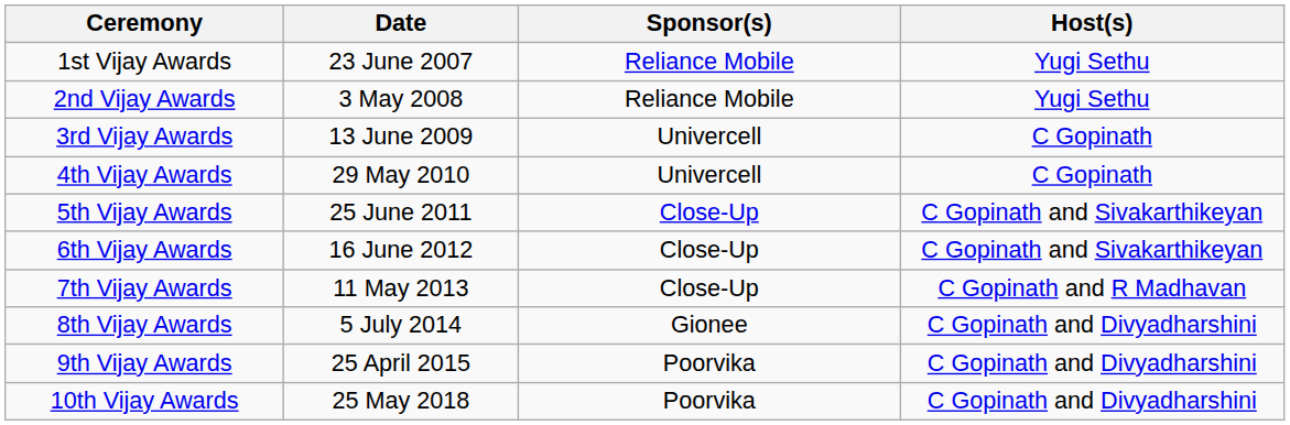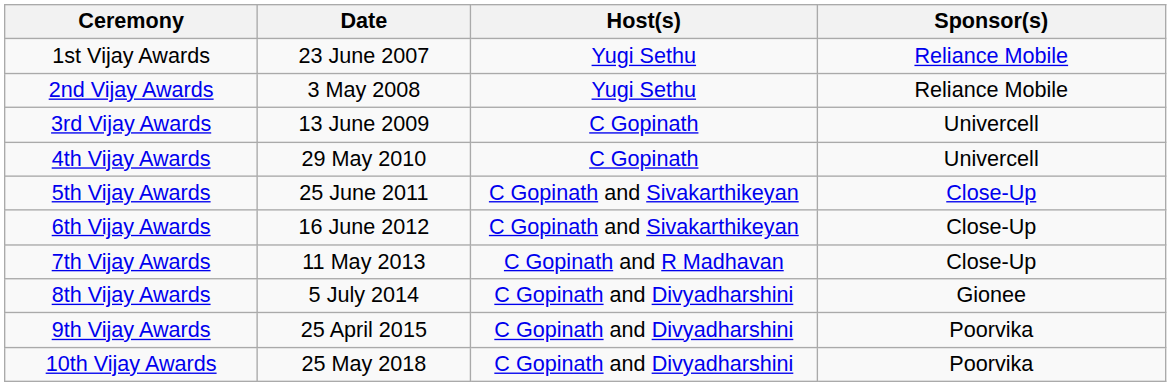 <table class="sortable wikitable" style="text-align: center">
 <tr>
 <th style="width:180px;">Ceremony</th>
 <th style="width:150px;">Date</th>
+<th style="width:250px;">Host(s)</th>
 <th style="width:250px;">Sponsor(s)</th>
-<th style="width:250px;">Host(s)</th>
 </tr>
 <tr>
 <td>1st Vijay Awards</td>
 <td>23 June 2007</td>
+<td><a href='#'>Yugi Sethu</a></td>
 <td><a href='#'>Reliance Mobile</a></td>
-<td><a href='#'>Yugi Sethu</a></td>
 </tr>
 <tr>
 <td><a href='#'>2nd Vijay Awards</a></td>
 <td>3 May 2008</td>
+<td><a href='#'>Yugi Sethu</a></td>
 <td>Reliance Mobile</td>
-<td><a href='#'>Yugi Sethu</a></td>
 </tr>
 <tr>
 <td><a href='#'>3rd Vijay Awards</a></td>
 <td>13 June 2009</td>
+<td><a href='#'>C Gopinath</a></td>
 <td>Univercell</td>
-<td><a href='#'>C Gopinath</a></td>
 </tr>
 <tr>
 <td><a href='#'>4th Vijay Awards</a></td>
 <td>29 May 2010</td>
+<td><a href='#'>C Gopinath</a></td>
 <td>Univercell</td>
-<td><a href='#'>C Gopinath</a></td>
 </tr>
 <tr>
 <td><a href='#'>5th Vijay Awards</a></td>
 <td>25 June 2011</td>
+<td><a href='#'>C Gopinath</a> and <a href='#'>Sivakarthikeyan</a></td>
 <td><a href='#'>Close-Up</a></td>
-<td><a href='#'>C Gopinath</a> and <a href='#'>Sivakarthikeyan</a></td>
 </tr>
 <tr>
 <td><a href='#'>6th Vijay Awards</a></td>
 <td>16 June 2012</td>
+<td><a href='#'>C Gopinath</a> and <a href='#'>Sivakarthikeyan</a></td>
 <td>Close-Up</td>
-<td><a href='#'>C Gopinath</a> and <a href='#'>Sivakarthikeyan</a></td>
 </tr>
 <tr>
 <td><a href='#'>7th Vijay Awards</a></td>
 <td>11 May 2013</td>
+<td><a href='#'>C Gopinath</a> and <a href='#'>R Madhavan</a></td>
 <td>Close-Up</td>
-<td><a href='#'>C Gopinath</a> and <a href='#'>R Madhavan</a></td>
 </tr>
 <tr>
 <td><a href='#'>8th Vijay Awards</a></td>
 <td>5 July 2014</td>
+<td><a href='#'>C Gopinath</a> and <a href='#'>Divyadharshini</a></td>
 <td>Gionee</td>
-<td><a href='#'>C Gopinath</a> and <a href='#'>Divyadharshini</a></td>
 </tr>
 <tr>
 <td><a href='#'>9th Vijay Awards</a></td>
 <td>25 April 2015</td>
+<td><a href='#'>C Gopinath</a> and <a href='#'>Divyadharshini</a></td>
 <td>Poorvika</td>
-<td><a href='#'>C Gopinath</a> and <a href='#'>Divyadharshini</a></td>
 </tr>
 <tr>
 <td><a href='#'>10th Vijay Awards</a></td>
 <td>25 May 2018</td>
+<td><a href='#'>C Gopinath</a> and <a href='#'>Divyadharshini</a></td>
 <td>Poorvika</td>
-<td><a href='#'>C Gopinath</a> and <a href='#'>Divyadharshini</a></td>
 </tr>
 </table>
